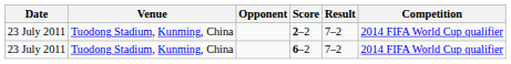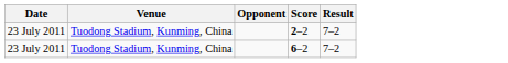 <table class="wikitable">
 <tr>
 <th>Date</th>
 <th>Venue</th>
 <th>Opponent</th>
 <th>Score</th>
 <th>Result</th>
-<th>Competition</th>
 </tr>
 <tr>
 <td>23 July 2011</td>
 <td><a href='#'>Tuodong Stadium</a>, <a href='#'>Kunming</a>, China</td>
 <td></td>
 <td><strong>2</strong>–2</td>
 <td>7–2</td>
-<td><a href='#'>2014 FIFA World Cup qualifier</a></td>
 </tr>
 <tr>
 <td>23 July 2011</td>
 <td><a href='#'>Tuodong Stadium</a>, <a href='#'>Kunming</a>, China</td>
 <td></td>
 <td><strong>6</strong>–2</td>
 <td>7–2</td>
-<td><a href='#'>2014 FIFA World Cup qualifier</a></td>
 </tr>
 </table>
